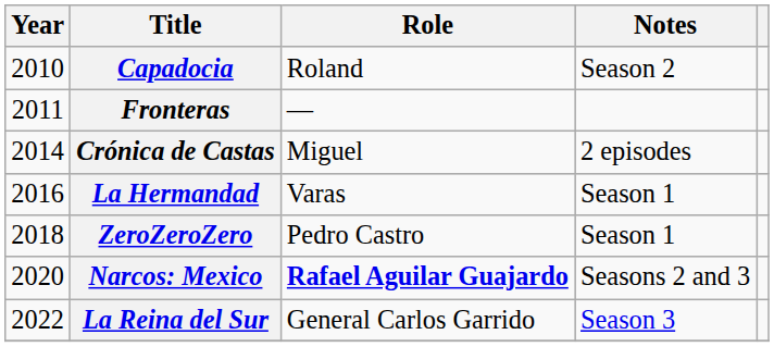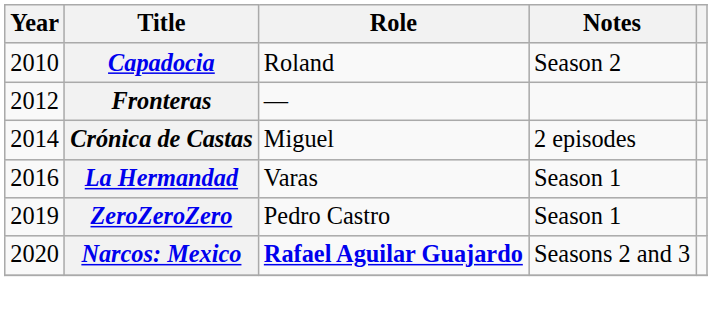 <table class="wikitable sortable plainrowheaders">
 <tr>
 <th scope="col">Year</th>
 <th scope="col">Title</th>
 <th scope="col">Role</th>
 <th scope="col" class="unsortable">Notes</th>
 <th scope="col" class="unsortable"></th>
 </tr>
 <tr>
 <td align="center">2010</td>
 <th scope="row"><em><a href='#'>Capadocia</a></em></th>
 <td>Roland</td>
 <td>Season 2</td>
 <td></td>
 </tr>
 <tr>
-<td align="center">2011</td>
+<td align="center">2012</td>
 <th scope="row"><em>Fronteras</em></th>
 <td>—</td>
 <td></td>
 <td></td>
 </tr>
 <tr>
 <td align="center">2014</td>
 <th scope="row"><em>Crónica de Castas</em></th>
 <td>Miguel</td>
 <td>2 episodes</td>
 <td></td>
 </tr>
 <tr>
 <td align="center">2016</td>
 <th scope="row"><em><a href='#'>La Hermandad</a></em></th>
 <td>Varas</td>
 <td>Season 1</td>
 <td></td>
 </tr>
 <tr>
-<td align="center">2018</td>
+<td align="center">2019</td>
 <th scope="row"><em><a href='#'>ZeroZeroZero</a></em></th>
 <td>Pedro Castro</td>
 <td>Season 1</td>
 <td></td>
 </tr>
 <tr>
 <td align="center">2020</td>
 <th scope="row"><em><a href='#'>Narcos: Mexico</a></em></th>
 <td><strong><a href='#'>Rafael Aguilar Guajardo</a></strong></td>
 <td>Seasons 2 and 3</td>
 <td></td>
 </tr>
 <tr>
-<td align="center">2022</td>
-<th scope="row"><em><a href='#'>La Reina del Sur</a></em></th>
-<td>General Carlos Garrido</td>
-<td><a href='#'>Season 3</a></td>
-<td></td>
-</tr>
-<tr>
 </tr>
 </table>
